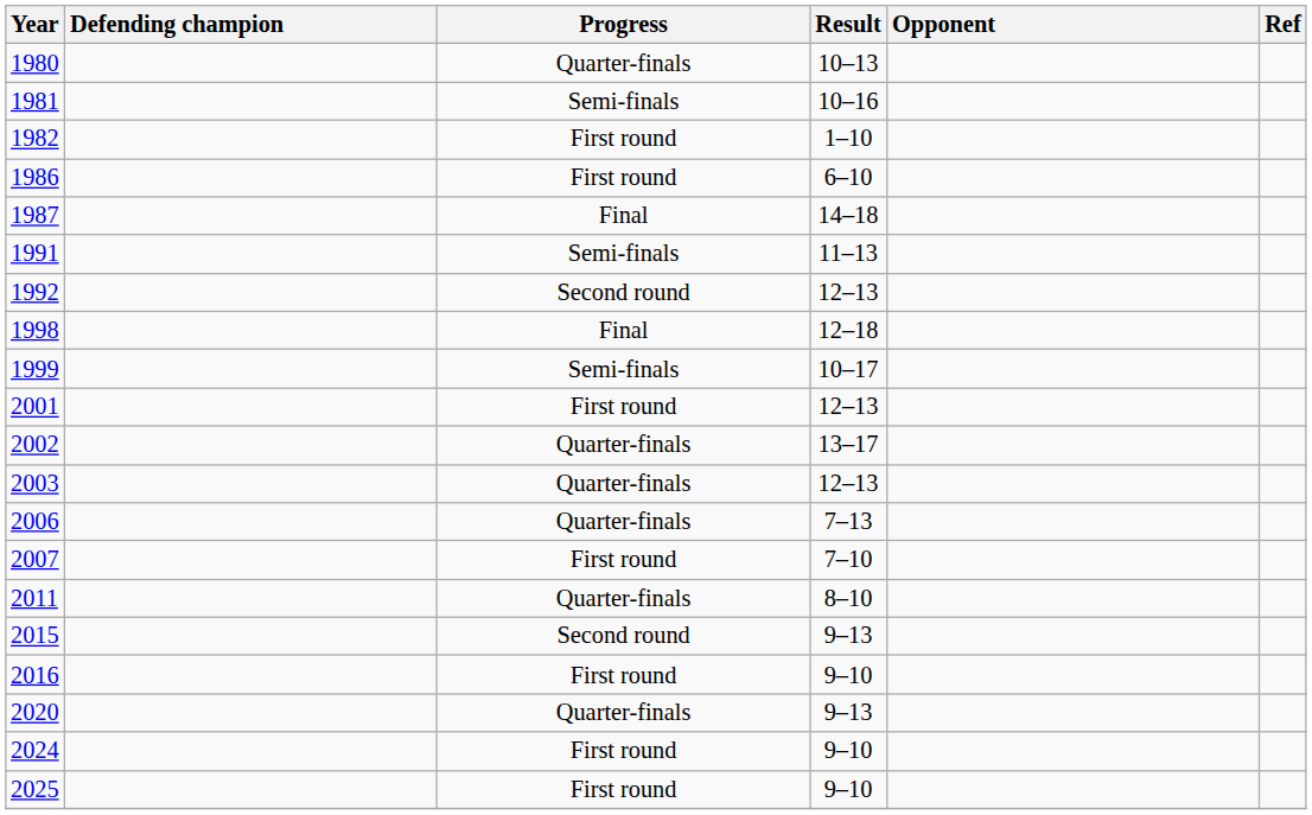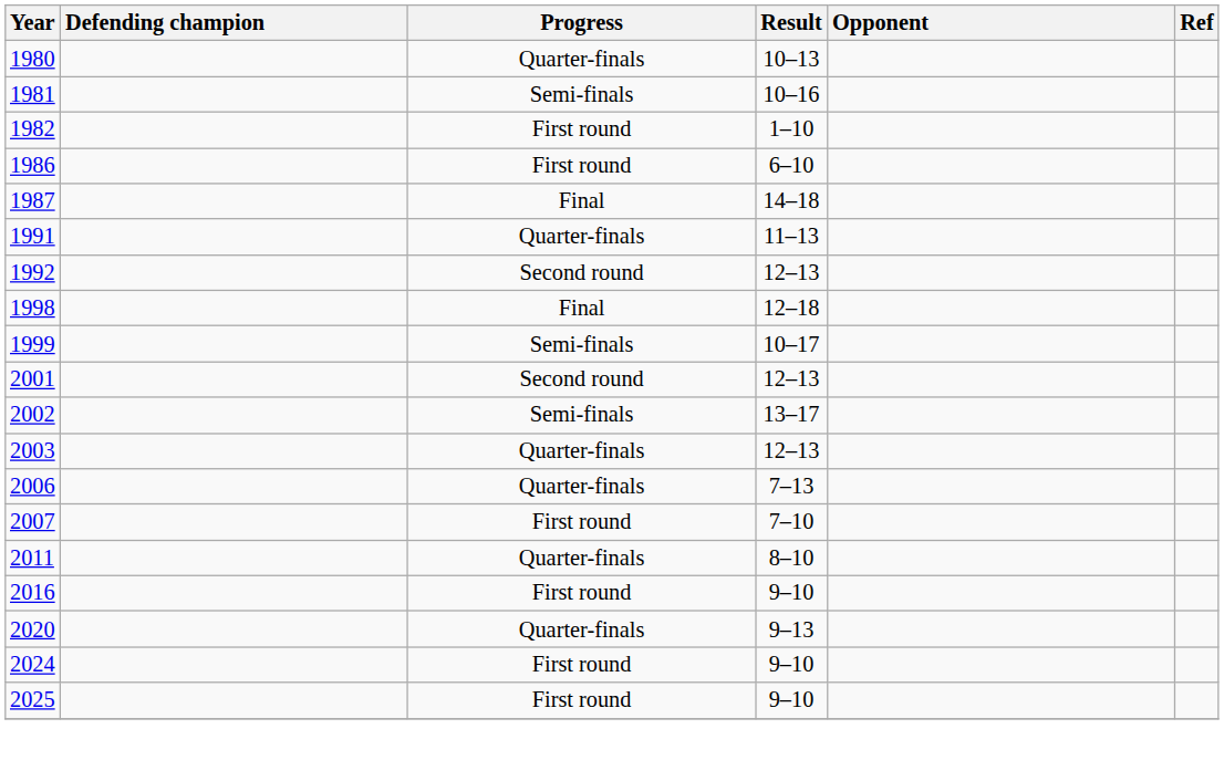 <table class="wikitable" style="text-align: center; margin: auto">
 <tr>
 <th>Year</th>
 <th style="width: 15em; text-align:left;">Defending champion</th>
 <th style="width: 15em;">Progress</th>
 <th>Result</th>
 <th style="width: 15em; text-align:left;">Opponent</th>
 <th>Ref</th>
 </tr>
 <tr>
 <td style="text-align:left;"><a href='#'>1980</a></td>
 <td style="text-align:left;"></td>
 <td>Quarter-finals</td>
 <td>10–13</td>
 <td style="text-align:left;"></td>
 <td></td>
 </tr>
 <tr>
 <td style="text-align:left;"><a href='#'>1981</a></td>
 <td style="text-align:left;"></td>
 <td>Semi-finals</td>
 <td>10–16</td>
 <td style="text-align:left;"></td>
 <td></td>
 </tr>
 <tr>
 <td style="text-align:left;"><a href='#'>1982</a></td>
 <td style="text-align:left;"></td>
 <td>First round</td>
 <td>1–10</td>
 <td style="text-align:left;"></td>
 <td></td>
 </tr>
 <tr>
 <td style="text-align:left;"><a href='#'>1986</a></td>
 <td style="text-align:left;"></td>
 <td>First round</td>
 <td>6–10</td>
 <td style="text-align:left;"></td>
 <td></td>
 </tr>
 <tr>
 <td style="text-align:left;"><a href='#'>1987</a></td>
 <td style="text-align:left;"></td>
 <td>Final</td>
 <td>14–18</td>
 <td style="text-align:left;"></td>
 <td></td>
 </tr>
 <tr>
 <td style="text-align:left;"><a href='#'>1991</a></td>
 <td style="text-align:left;"></td>
-<td>Semi-finals</td>
+<td>Quarter-finals</td>
 <td>11–13</td>
 <td style="text-align:left;"></td>
 <td></td>
 </tr>
 <tr>
 <td style="text-align:left;"><a href='#'>1992</a></td>
 <td style="text-align:left;"></td>
 <td>Second round</td>
 <td>12–13</td>
 <td style="text-align:left;"></td>
 <td></td>
 </tr>
 <tr>
 <td style="text-align:left;"><a href='#'>1998</a></td>
 <td style="text-align:left;"></td>
 <td>Final</td>
 <td>12–18</td>
 <td style="text-align:left;"></td>
 <td></td>
 </tr>
 <tr>
 <td style="text-align:left;"><a href='#'>1999</a></td>
 <td style="text-align:left;"></td>
 <td>Semi-finals</td>
 <td>10–17</td>
 <td style="text-align:left;"></td>
 <td></td>
 </tr>
 <tr>
 <td style="text-align:left;"><a href='#'>2001</a></td>
 <td style="text-align:left;"></td>
-<td>First round</td>
+<td>Second round</td>
 <td>12–13</td>
 <td style="text-align:left;"></td>
 <td></td>
 </tr>
 <tr>
 <td style="text-align:left;"><a href='#'>2002</a></td>
 <td style="text-align:left;"></td>
-<td>Quarter-finals</td>
+<td>Semi-finals</td>
 <td>13–17</td>
 <td style="text-align:left;"></td>
 <td></td>
 </tr>
 <tr>
 <td style="text-align:left;"><a href='#'>2003</a></td>
 <td style="text-align:left;"></td>
 <td>Quarter-finals</td>
 <td>12–13</td>
 <td style="text-align:left;"></td>
 <td></td>
 </tr>
 <tr>
 <td style="text-align:left;"><a href='#'>2006</a></td>
 <td style="text-align:left;"></td>
 <td>Quarter-finals</td>
 <td>7–13</td>
 <td style="text-align:left;"></td>
 <td></td>
 </tr>
 <tr>
 <td style="text-align:left;"><a href='#'>2007</a></td>
 <td style="text-align:left;"></td>
 <td>First round</td>
 <td>7–10</td>
 <td style="text-align:left;"></td>
 <td></td>
 </tr>
 <tr>
 <td style="text-align:left;"><a href='#'>2011</a></td>
 <td style="text-align:left;"></td>
 <td>Quarter-finals</td>
 <td>8–10</td>
-<td style="text-align:left;"></td>
-<td></td>
-</tr>
-<tr>
-<td style="text-align:left;"><a href='#'>2015</a></td>
-<td style="text-align:left;"></td>
-<td>Second round</td>
-<td>9–13</td>
 <td style="text-align:left;"></td>
 <td></td>
 </tr>
 <tr>
 <td style="text-align:left;"><a href='#'>2016</a></td>
 <td style="text-align:left;"></td>
 <td>First round</td>
 <td>9–10</td>
 <td style="text-align:left;"></td>
 <td></td>
 </tr>
 <tr>
 <td style="text-align:left;"><a href='#'>2020</a></td>
 <td style="text-align:left;"></td>
 <td>Quarter-finals</td>
 <td>9–13</td>
 <td style="text-align:left;"></td>
 <td></td>
 </tr>
 <tr>
 <td style="text-align:left;"><a href='#'>2024</a></td>
 <td style="text-align:left;"></td>
 <td>First round</td>
 <td>9–10</td>
 <td style="text-align:left;"></td>
 <td></td>
 </tr>
 <tr>
 <td style="text-align:left;"><a href='#'>2025</a></td>
 <td style="text-align:left;"></td>
 <td>First round</td>
 <td>9–10</td>
 <td style="text-align:left;"></td>
 <td></td>
 </tr>
 <tr>
 </tr>
 </table>
